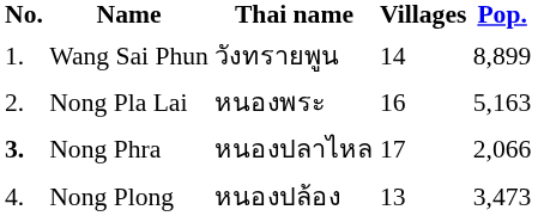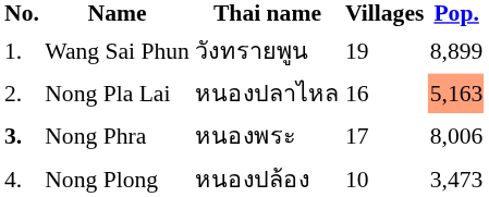 <table>
 <tr>
 <th>No.</th>
 <th>Name</th>
 <th>Thai name</th>
 <th>Villages</th>
 <th><a href='#'>Pop.</a></th>
 </tr>
 <tr>
 <td>1.</td>
 <td>Wang Sai Phun</td>
 <td>วังทรายพูน</td>
-<td>14</td>
+<td>19</td>
 <td>8,899</td>
 <td></td>
 </tr>
 <tr>
 <td>2.</td>
 <td>Nong Pla Lai</td>
-<td>หนองพระ</td>
+<td>หนองปลาไหล</td>
 <td>16</td>
-<td>5,163</td>
+<td style="background: lightsalmon;">5,163</td>
 <td></td>
 </tr>
 <tr>
 <td><strong>3.</strong></td>
 <td>Nong Phra</td>
-<td>หนองปลาไหล</td>
+<td>หนองพระ</td>
 <td>17</td>
-<td>2,066</td>
+<td>8,006</td>
 <td></td>
 </tr>
 <tr>
 <td>4.</td>
 <td>Nong Plong</td>
 <td>หนองปล้อง</td>
-<td>13</td>
+<td>10</td>
 <td>3,473</td>
 <td></td>
 </tr>
 </table>
